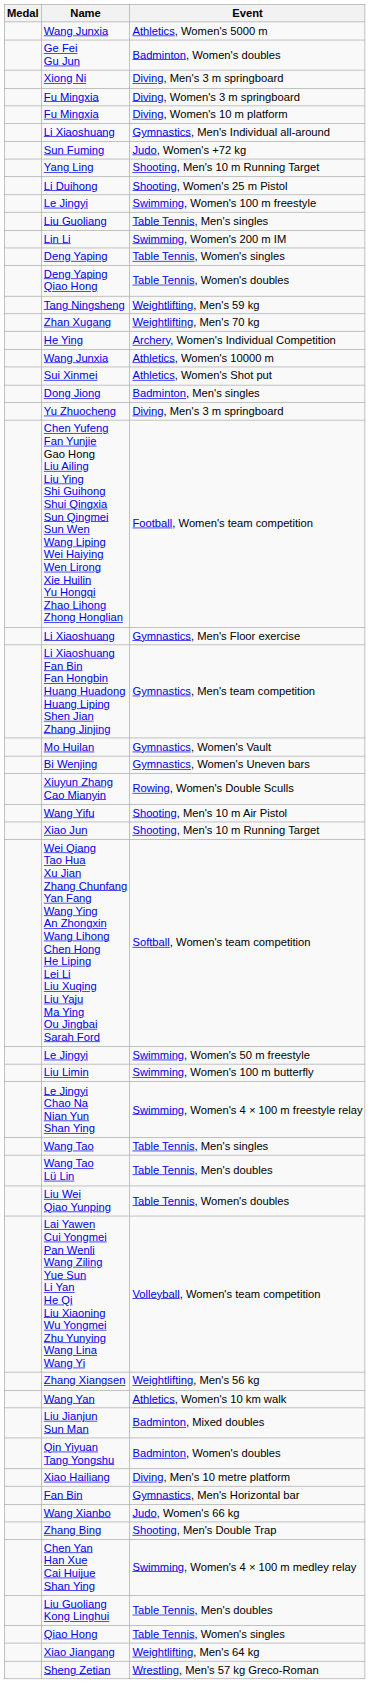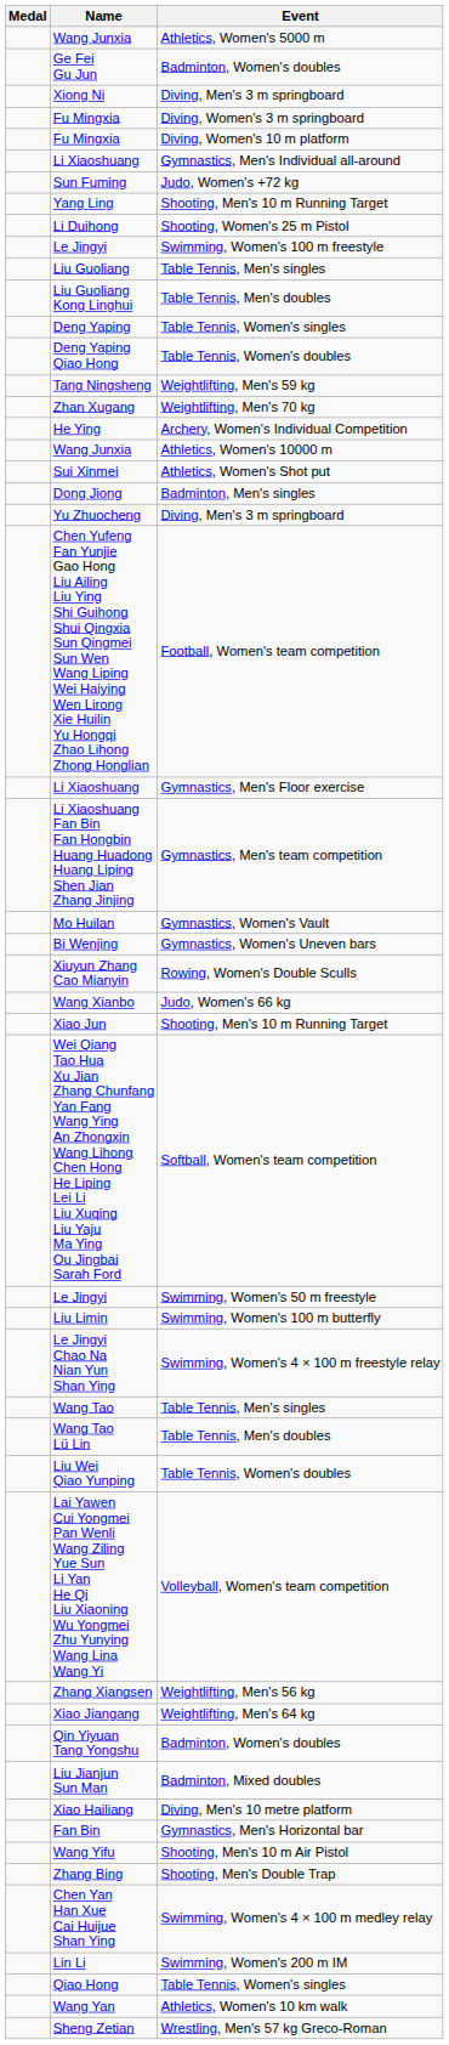 <table class="wikitable sortable">
 <tr>
 <th>Medal</th>
 <th>Name</th>
 <th>Event</th>
 </tr>
 <tr>
 <td></td>
 <td><a href='#'>Wang Junxia</a></td>
 <td><a href='#'>Athletics</a>, Women's 5000 m</td>
 </tr>
 <tr>
 <td></td>
 <td><a href='#'>Ge Fei</a><br><a href='#'>Gu Jun</a></td>
 <td><a href='#'>Badminton</a>, Women's doubles</td>
 </tr>
 <tr>
 <td></td>
 <td><a href='#'>Xiong Ni</a></td>
 <td><a href='#'>Diving</a>, Men's 3 m springboard</td>
 </tr>
 <tr>
 <td></td>
 <td><a href='#'>Fu Mingxia</a></td>
 <td><a href='#'>Diving</a>, Women's 3 m springboard</td>
 </tr>
 <tr>
 <td></td>
 <td><a href='#'>Fu Mingxia</a></td>
 <td><a href='#'>Diving</a>, Women's 10 m platform</td>
 </tr>
 <tr>
 <td></td>
 <td><a href='#'>Li Xiaoshuang</a></td>
 <td><a href='#'>Gymnastics</a>, Men's Individual all-around</td>
 </tr>
 <tr>
 <td></td>
 <td><a href='#'>Sun Fuming</a></td>
 <td><a href='#'>Judo</a>, Women's +72 kg</td>
 </tr>
 <tr>
 <td></td>
 <td><a href='#'>Yang Ling</a></td>
 <td><a href='#'>Shooting</a>, Men's 10 m Running Target</td>
 </tr>
 <tr>
 <td></td>
 <td><a href='#'>Li Duihong</a></td>
 <td><a href='#'>Shooting</a>, Women's 25 m Pistol</td>
 </tr>
 <tr>
 <td></td>
 <td><a href='#'>Le Jingyi</a></td>
 <td><a href='#'>Swimming</a>, Women's 100 m freestyle</td>
 </tr>
 <tr>
 <td></td>
 <td><a href='#'>Liu Guoliang</a></td>
 <td><a href='#'>Table Tennis</a>, Men's singles</td>
 </tr>
 <tr>
 <td></td>
-<td><a href='#'>Lin Li</a></td>
-<td><a href='#'>Swimming</a>, Women's 200 m IM</td>
+<td><a href='#'>Liu Guoliang</a><br><a href='#'>Kong Linghui</a></td>
+<td><a href='#'>Table Tennis</a>, Men's doubles</td>
 </tr>
 <tr>
 <td></td>
 <td><a href='#'>Deng Yaping</a></td>
 <td><a href='#'>Table Tennis</a>, Women's singles</td>
 </tr>
 <tr>
 <td></td>
 <td><a href='#'>Deng Yaping</a><br><a href='#'>Qiao Hong</a></td>
 <td><a href='#'>Table Tennis</a>, Women's doubles</td>
 </tr>
 <tr>
 <td></td>
 <td><a href='#'>Tang Ningsheng</a></td>
 <td><a href='#'>Weightlifting</a>, Men's 59 kg</td>
 </tr>
 <tr>
 <td></td>
 <td><a href='#'>Zhan Xugang</a></td>
 <td><a href='#'>Weightlifting</a>, Men's 70 kg</td>
 </tr>
 <tr>
 <td></td>
 <td><a href='#'>He Ying</a></td>
 <td><a href='#'>Archery</a>, Women's Individual Competition</td>
 </tr>
 <tr>
 <td></td>
 <td><a href='#'>Wang Junxia</a></td>
 <td><a href='#'>Athletics</a>, Women's 10000 m</td>
 </tr>
 <tr>
 <td></td>
 <td><a href='#'>Sui Xinmei</a></td>
 <td><a href='#'>Athletics</a>, Women's Shot put</td>
 </tr>
 <tr>
 <td></td>
 <td><a href='#'>Dong Jiong</a></td>
 <td><a href='#'>Badminton</a>, Men's singles</td>
 </tr>
 <tr>
 <td></td>
 <td><a href='#'>Yu Zhuocheng</a></td>
 <td><a href='#'>Diving</a>, Men's 3 m springboard</td>
 </tr>
 <tr>
 <td></td>
 <td><a href='#'>Chen Yufeng</a><br><a href='#'>Fan Yunjie</a><br>Gao Hong<br><a href='#'>Liu Ailing</a><br><a href='#'>Liu Ying</a><br><a href='#'>Shi Guihong</a><br><a href='#'>Shui Qingxia</a><br><a href='#'>Sun Qingmei</a><br><a href='#'>Sun Wen</a><br><a href='#'>Wang Liping</a><br><a href='#'>Wei Haiying</a><br><a href='#'>Wen Lirong</a><br><a href='#'>Xie Huilin</a><br><a href='#'>Yu Hongqi</a><br><a href='#'>Zhao Lihong</a><br><a href='#'>Zhong Honglian</a></td>
 <td><a href='#'>Football</a>, Women's team competition</td>
 </tr>
 <tr>
 <td></td>
 <td><a href='#'>Li Xiaoshuang</a></td>
 <td><a href='#'>Gymnastics</a>, Men's Floor exercise</td>
 </tr>
 <tr>
 <td></td>
 <td><a href='#'>Li Xiaoshuang</a><br><a href='#'>Fan Bin</a><br><a href='#'>Fan Hongbin</a><br><a href='#'>Huang Huadong</a><br><a href='#'>Huang Liping</a><br><a href='#'>Shen Jian</a><br><a href='#'>Zhang Jinjing</a></td>
 <td><a href='#'>Gymnastics</a>, Men's team competition</td>
 </tr>
 <tr>
 <td></td>
 <td><a href='#'>Mo Huilan</a></td>
 <td><a href='#'>Gymnastics</a>, Women's Vault</td>
 </tr>
 <tr>
 <td></td>
 <td><a href='#'>Bi Wenjing</a></td>
 <td><a href='#'>Gymnastics</a>, Women's Uneven bars</td>
 </tr>
 <tr>
 <td></td>
 <td><a href='#'>Xiuyun Zhang</a><br><a href='#'>Cao Mianyin</a></td>
 <td><a href='#'>Rowing</a>, Women's Double Sculls</td>
 </tr>
 <tr>
 <td></td>
-<td><a href='#'>Wang Yifu</a></td>
-<td><a href='#'>Shooting</a>, Men's 10 m Air Pistol</td>
+<td><a href='#'>Wang Xianbo</a></td>
+<td><a href='#'>Judo</a>, Women's 66 kg</td>
 </tr>
 <tr>
 <td></td>
 <td><a href='#'>Xiao Jun</a></td>
 <td><a href='#'>Shooting</a>, Men's 10 m Running Target</td>
 </tr>
 <tr>
 <td></td>
 <td><a href='#'>Wei Qiang</a><br><a href='#'>Tao Hua</a><br><a href='#'>Xu Jian</a><br><a href='#'>Zhang Chunfang</a><br><a href='#'>Yan Fang</a><br><a href='#'>Wang Ying</a><br><a href='#'>An Zhongxin</a><br><a href='#'>Wang Lihong</a><br><a href='#'>Chen Hong</a><br><a href='#'>He Liping</a><br><a href='#'>Lei Li</a><br><a href='#'>Liu Xuqing</a><br><a href='#'>Liu Yaju</a><br><a href='#'>Ma Ying</a><br><a href='#'>Ou Jingbai</a><br><a href='#'>Sarah Ford</a></td>
 <td><a href='#'>Softball</a>, Women's team competition</td>
 </tr>
 <tr>
 <td></td>
 <td><a href='#'>Le Jingyi</a></td>
 <td><a href='#'>Swimming</a>, Women's 50 m freestyle</td>
 </tr>
 <tr>
 <td></td>
 <td><a href='#'>Liu Limin</a></td>
 <td><a href='#'>Swimming</a>, Women's 100 m butterfly</td>
 </tr>
 <tr>
 <td></td>
 <td><a href='#'>Le Jingyi</a><br><a href='#'>Chao Na</a><br><a href='#'>Nian Yun</a><br><a href='#'>Shan Ying</a></td>
 <td><a href='#'>Swimming</a>, Women's 4 × 100 m freestyle relay</td>
 </tr>
 <tr>
 <td></td>
 <td><a href='#'>Wang Tao</a></td>
 <td><a href='#'>Table Tennis</a>, Men's singles</td>
 </tr>
 <tr>
 <td></td>
 <td><a href='#'>Wang Tao</a><br><a href='#'>Lü Lin</a></td>
 <td><a href='#'>Table Tennis</a>, Men's doubles</td>
 </tr>
 <tr>
 <td></td>
 <td><a href='#'>Liu Wei</a><br><a href='#'>Qiao Yunping</a></td>
 <td><a href='#'>Table Tennis</a>, Women's doubles</td>
 </tr>
 <tr>
 <td></td>
 <td><a href='#'>Lai Yawen</a><br><a href='#'>Cui Yongmei</a><br><a href='#'>Pan Wenli</a><br><a href='#'>Wang Ziling</a><br><a href='#'>Yue Sun</a><br><a href='#'>Li Yan</a><br><a href='#'>He Qi</a><br><a href='#'>Liu Xiaoning</a><br><a href='#'>Wu Yongmei</a><br><a href='#'>Zhu Yunying</a><br><a href='#'>Wang Lina</a><br><a href='#'>Wang Yi</a></td>
 <td><a href='#'>Volleyball</a>, Women's team competition</td>
 </tr>
 <tr>
 <td></td>
 <td><a href='#'>Zhang Xiangsen</a></td>
 <td><a href='#'>Weightlifting</a>, Men's 56 kg</td>
 </tr>
 <tr>
 <td></td>
-<td><a href='#'>Wang Yan</a></td>
-<td><a href='#'>Athletics</a>, Women's 10 km walk</td>
+<td><a href='#'>Xiao Jiangang</a></td>
+<td><a href='#'>Weightlifting</a>, Men's 64 kg</td>
+</tr>
+<tr>
+<td></td>
+<td><a href='#'>Qin Yiyuan</a><br><a href='#'>Tang Yongshu</a></td>
+<td><a href='#'>Badminton</a>, Women's doubles</td>
 </tr>
 <tr>
 <td></td>
 <td><a href='#'>Liu Jianjun</a><br><a href='#'>Sun Man</a></td>
 <td><a href='#'>Badminton</a>, Mixed doubles</td>
-</tr>
-<tr>
-<td></td>
-<td><a href='#'>Qin Yiyuan</a><br><a href='#'>Tang Yongshu</a></td>
-<td><a href='#'>Badminton</a>, Women's doubles</td>
 </tr>
 <tr>
 <td></td>
 <td><a href='#'>Xiao Hailiang</a></td>
 <td><a href='#'>Diving</a>, Men's 10 metre platform</td>
 </tr>
 <tr>
 <td></td>
 <td><a href='#'>Fan Bin</a></td>
 <td><a href='#'>Gymnastics</a>, Men's Horizontal bar</td>
 </tr>
 <tr>
 <td></td>
-<td><a href='#'>Wang Xianbo</a></td>
-<td><a href='#'>Judo</a>, Women's 66 kg</td>
+<td><a href='#'>Wang Yifu</a></td>
+<td><a href='#'>Shooting</a>, Men's 10 m Air Pistol</td>
 </tr>
 <tr>
 <td></td>
 <td><a href='#'>Zhang Bing</a></td>
 <td><a href='#'>Shooting</a>, Men's Double Trap</td>
 </tr>
 <tr>
 <td></td>
 <td><a href='#'>Chen Yan</a><br><a href='#'>Han Xue</a><br><a href='#'>Cai Huijue</a><br><a href='#'>Shan Ying</a></td>
 <td><a href='#'>Swimming</a>, Women's 4 × 100 m medley relay</td>
 </tr>
 <tr>
 <td></td>
-<td><a href='#'>Liu Guoliang</a><br><a href='#'>Kong Linghui</a></td>
-<td><a href='#'>Table Tennis</a>, Men's doubles</td>
+<td><a href='#'>Lin Li</a></td>
+<td><a href='#'>Swimming</a>, Women's 200 m IM</td>
 </tr>
 <tr>
 <td></td>
 <td><a href='#'>Qiao Hong</a></td>
 <td><a href='#'>Table Tennis</a>, Women's singles</td>
 </tr>
 <tr>
 <td></td>
-<td><a href='#'>Xiao Jiangang</a></td>
-<td><a href='#'>Weightlifting</a>, Men's 64 kg</td>
+<td><a href='#'>Wang Yan</a></td>
+<td><a href='#'>Athletics</a>, Women's 10 km walk</td>
 </tr>
 <tr>
 <td></td>
 <td><a href='#'>Sheng Zetian</a></td>
 <td><a href='#'>Wrestling</a>, Men's 57 kg Greco-Roman</td>
 </tr>
 </table>
